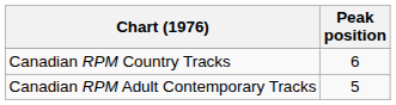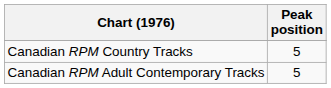 <table class="wikitable sortable">
 <tr>
 <th align="left">Chart (1976)</th>
 <th align="center">Peak<br>position</th>
 </tr>
 <tr>
 </tr>
 <tr>
 </tr>
 <tr>
 </tr>
 <tr>
 <td align="left">Canadian <em>RPM</em> Country Tracks</td>
-<td align="center">6</td>
+<td align="center">5</td>
 </tr>
 <tr>
 <td align="left">Canadian <em>RPM</em> Adult Contemporary Tracks</td>
 <td align="center">5</td>
 </tr>
 </table>
